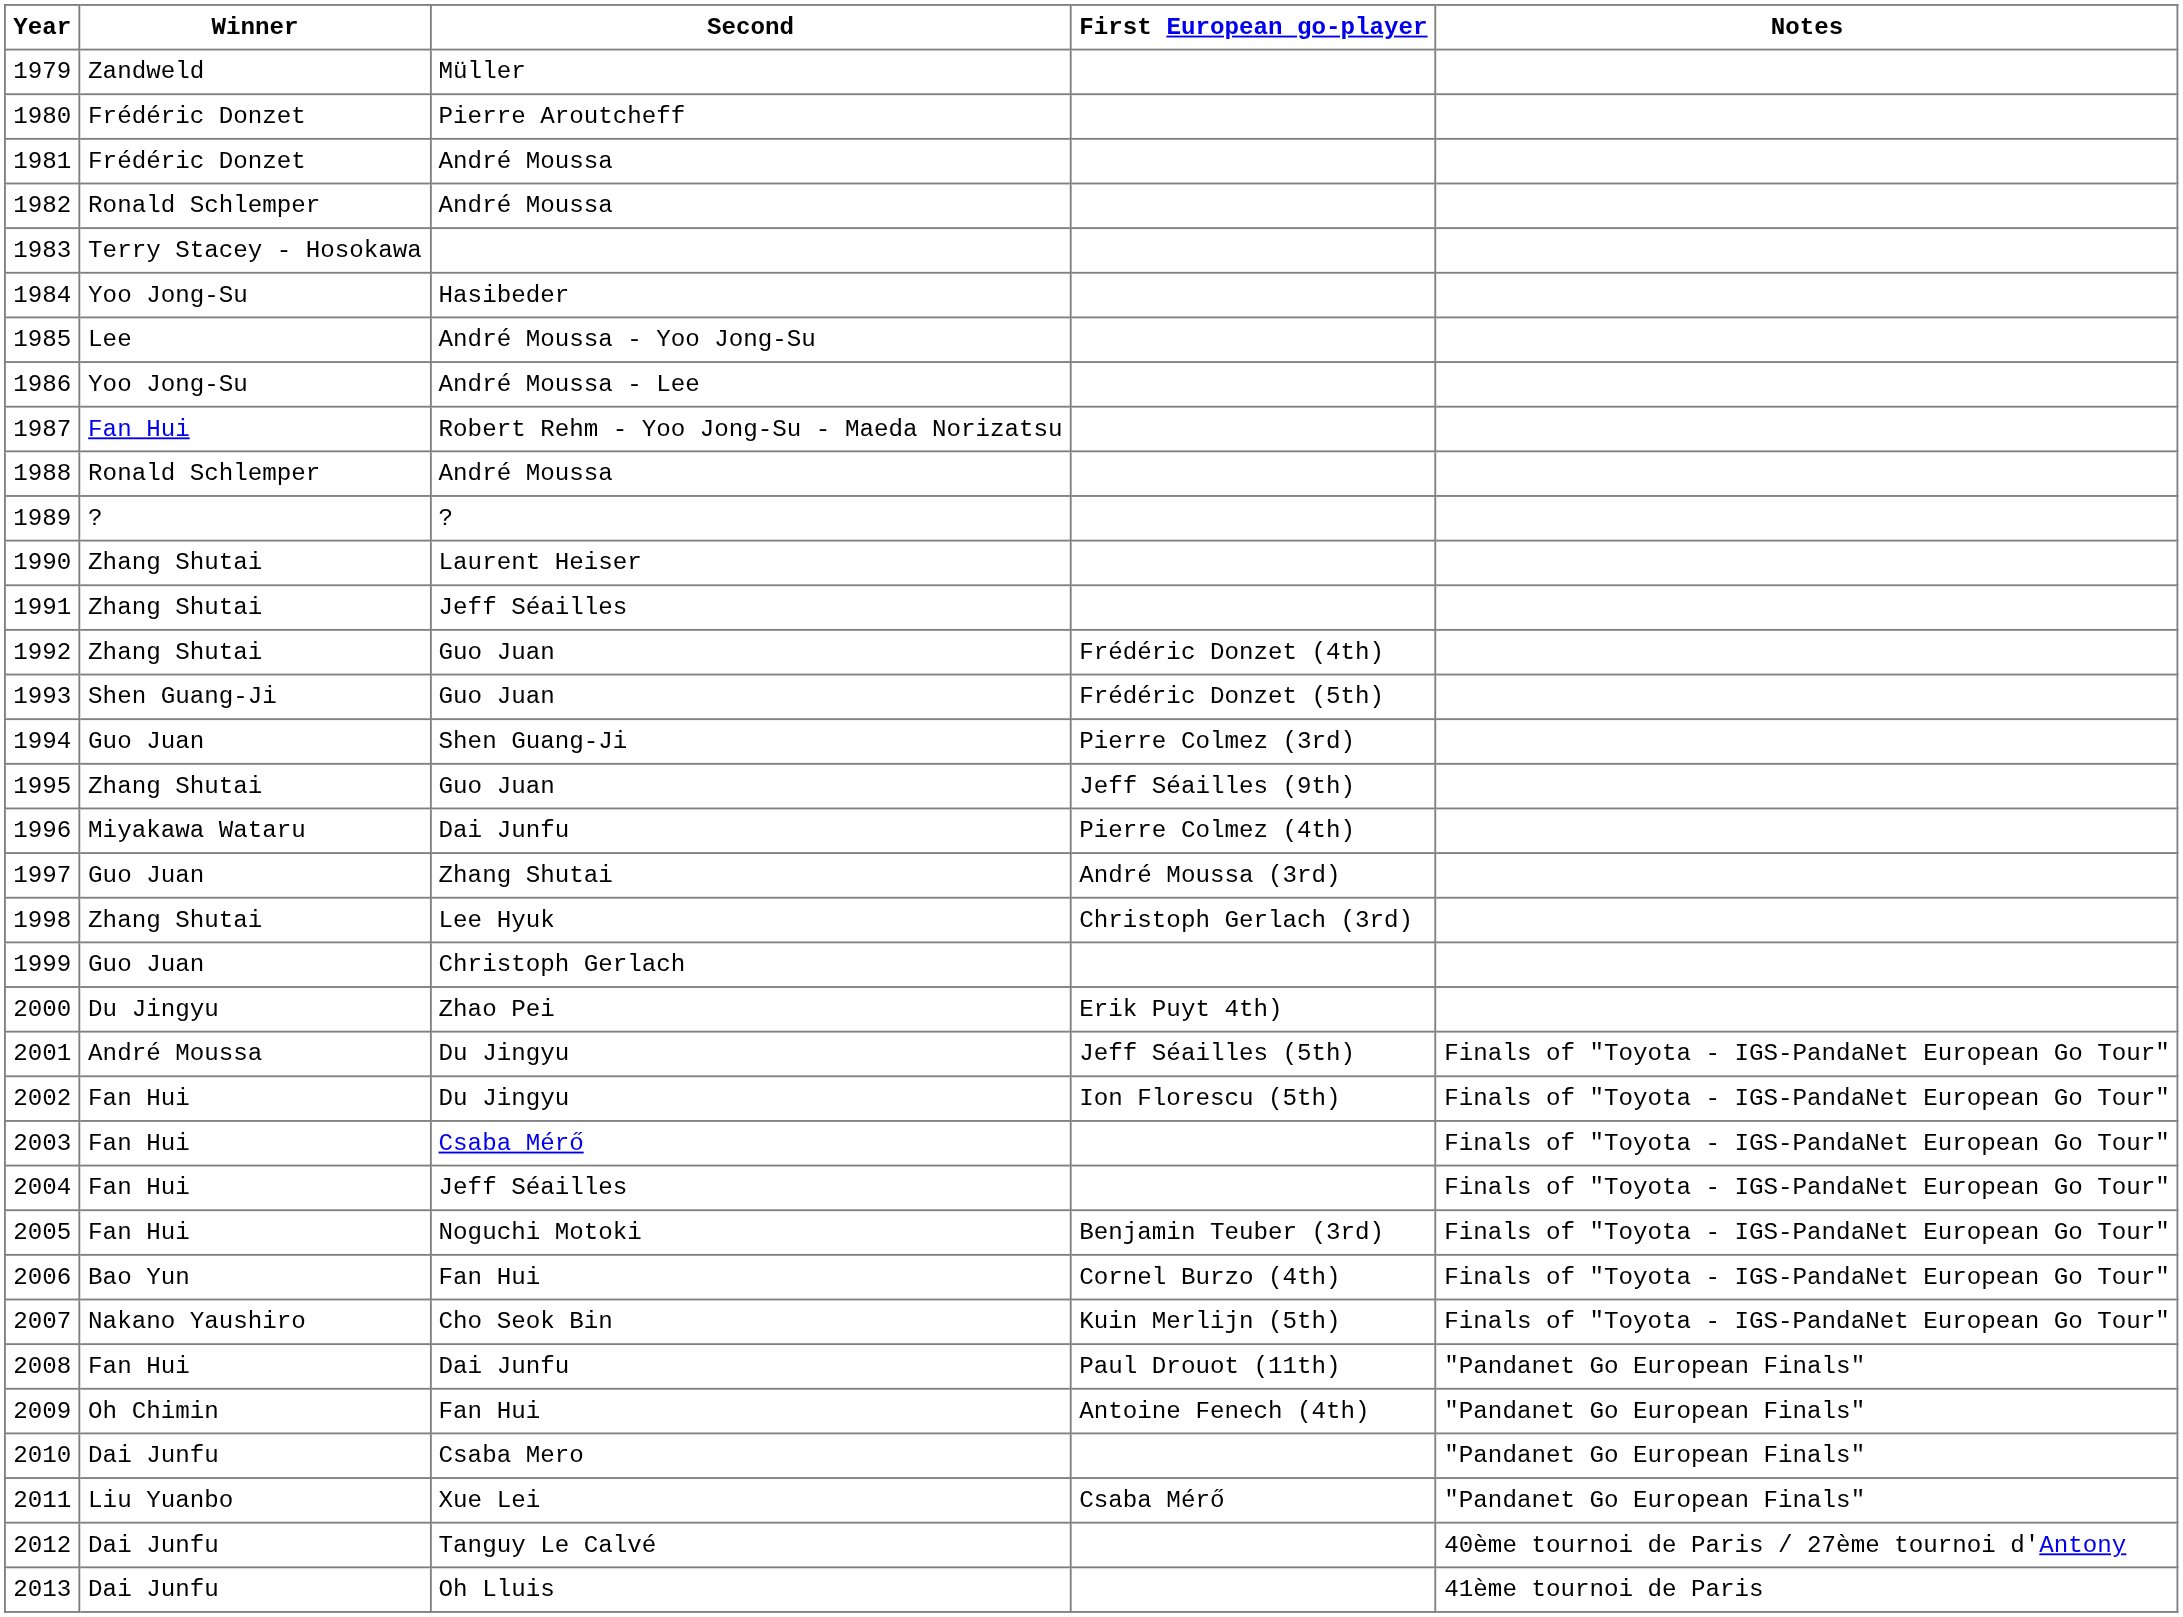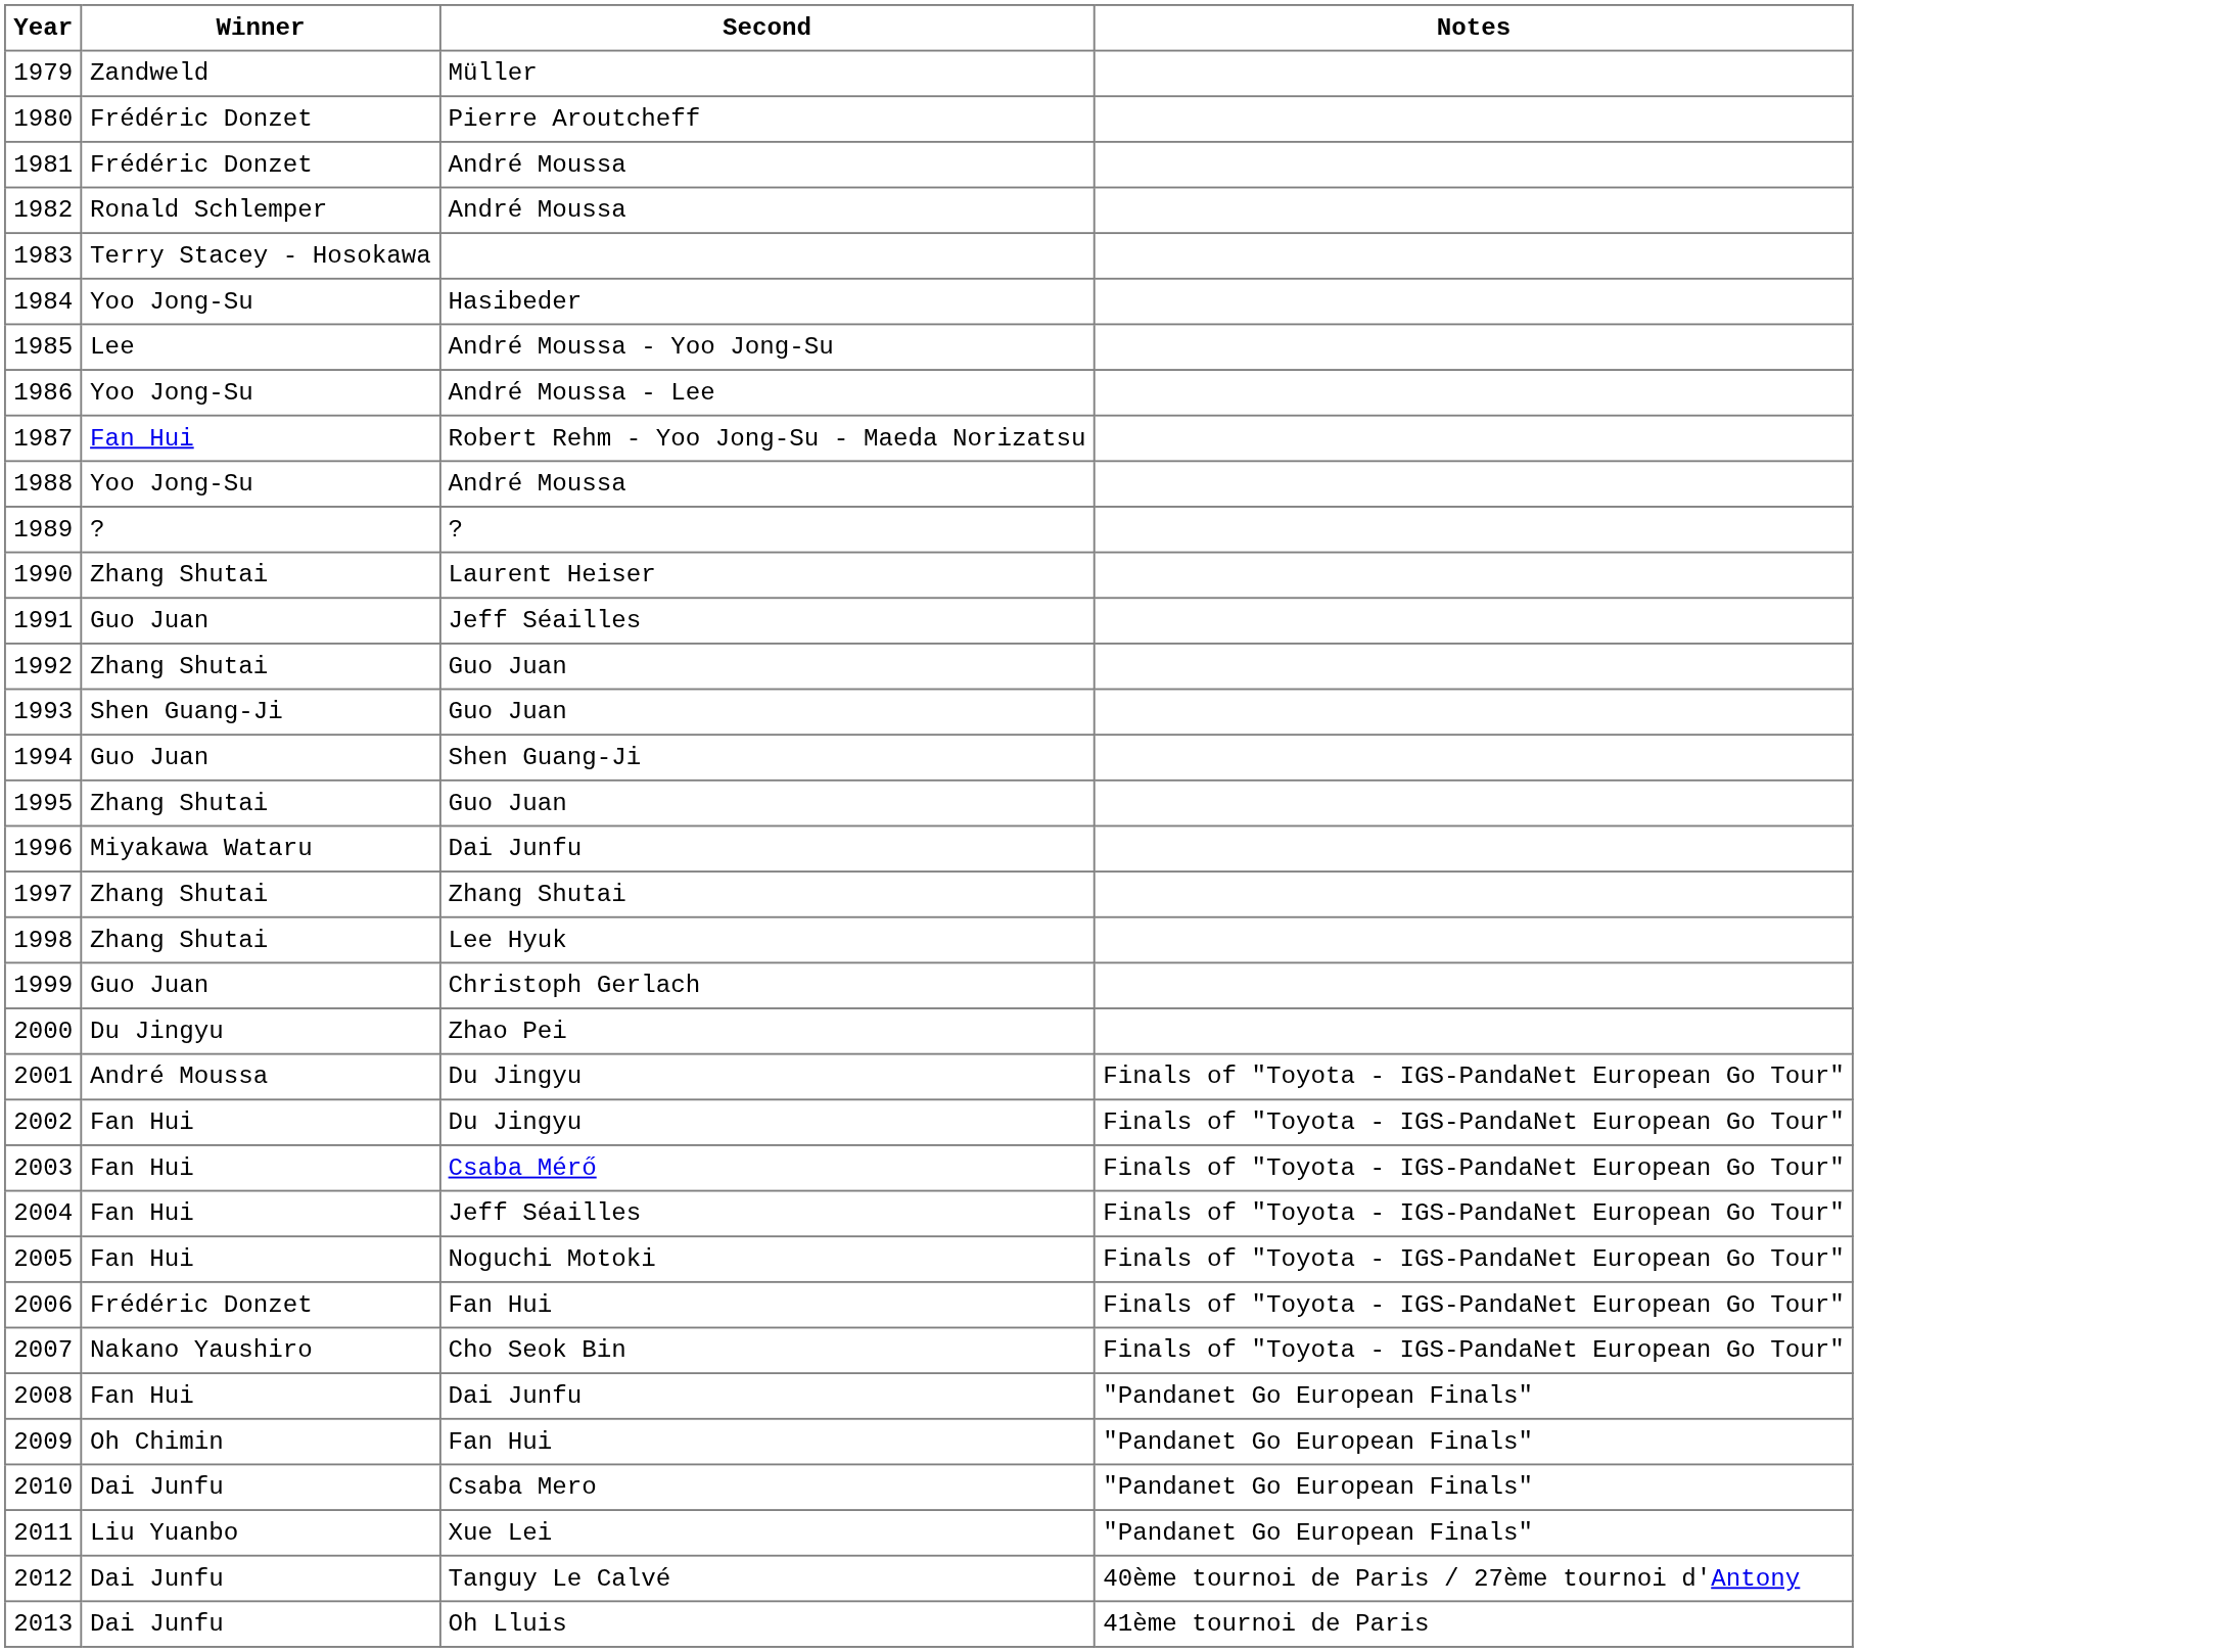 <table class="toccolours" border="1" cellpadding="4" cellspacing="0" style="border-collapse: collapse; margin:0;">
 <tr>
 <th>Year</th>
 <th>Winner</th>
 <th>Second</th>
-<th>First <a href='#'>European go-player</a></th>
 <th>Notes</th>
 </tr>
 <tr valign="top">
 <td>1979</td>
 <td> Zandweld</td>
 <td> Müller</td>
 <td></td>
-<td></td>
 </tr>
 <tr valign="top">
 <td>1980</td>
 <td> Frédéric Donzet</td>
 <td> Pierre Aroutcheff</td>
-<td></td>
 <td></td>
 </tr>
 <tr valign="top">
 <td>1981</td>
 <td> Frédéric Donzet</td>
 <td> André Moussa</td>
 <td></td>
-<td></td>
 </tr>
 <tr valign="top">
 <td>1982</td>
 <td> Ronald Schlemper</td>
 <td> André Moussa</td>
 <td></td>
-<td></td>
 </tr>
 <tr valign="top">
 <td>1983</td>
 <td> Terry Stacey -  Hosokawa</td>
-<td></td>
 <td></td>
 <td></td>
 </tr>
 <tr valign="top">
 <td>1984</td>
 <td> Yoo Jong-Su</td>
 <td> Hasibeder</td>
 <td></td>
-<td></td>
 </tr>
 <tr valign="top">
 <td>1985</td>
 <td> Lee</td>
 <td> André Moussa -  Yoo Jong-Su</td>
-<td></td>
 <td></td>
 </tr>
 <tr valign="top">
 <td>1986</td>
 <td> Yoo Jong-Su</td>
 <td> André Moussa -  Lee</td>
 <td></td>
-<td></td>
 </tr>
 <tr valign="top">
 <td>1987</td>
 <td> <a href='#'>Fan Hui</a></td>
 <td> Robert Rehm -  Yoo Jong-Su -  Maeda Norizatsu</td>
 <td></td>
-<td></td>
 </tr>
 <tr valign="top">
 <td>1988</td>
-<td> Ronald Schlemper</td>
+<td> Yoo Jong-Su</td>
 <td> André Moussa</td>
-<td></td>
 <td></td>
 </tr>
 <tr valign="top">
 <td>1989</td>
 <td>?</td>
 <td>?</td>
 <td></td>
-<td></td>
 </tr>
 <tr valign="top">
 <td>1990</td>
 <td> Zhang Shutai</td>
 <td> Laurent Heiser</td>
 <td></td>
-<td></td>
 </tr>
 <tr valign="top">
 <td>1991</td>
-<td> Zhang Shutai</td>
+<td> Guo Juan</td>
 <td> Jeff Séailles</td>
-<td></td>
 <td></td>
 </tr>
 <tr valign="top">
 <td>1992</td>
 <td> Zhang Shutai</td>
 <td> Guo Juan</td>
-<td> Frédéric Donzet (4th)</td>
 <td></td>
 </tr>
 <tr valign="top">
 <td>1993</td>
 <td> Shen Guang-Ji</td>
 <td> Guo Juan</td>
-<td> Frédéric Donzet (5th)</td>
 <td></td>
 </tr>
 <tr valign="top">
 <td>1994</td>
 <td> Guo Juan</td>
 <td> Shen Guang-Ji</td>
-<td> Pierre Colmez (3rd)</td>
 <td></td>
 </tr>
 <tr valign="top">
 <td>1995</td>
 <td> Zhang Shutai</td>
 <td> Guo Juan</td>
-<td> Jeff Séailles (9th)</td>
 <td></td>
 </tr>
 <tr valign="top">
 <td>1996</td>
 <td> Miyakawa Wataru</td>
 <td> Dai Junfu</td>
-<td> Pierre Colmez (4th)</td>
 <td></td>
 </tr>
 <tr valign="top">
 <td>1997</td>
-<td> Guo Juan</td>
 <td> Zhang Shutai</td>
-<td> André Moussa (3rd)</td>
+<td> Zhang Shutai</td>
 <td></td>
 </tr>
 <tr valign="top">
 <td>1998</td>
 <td> Zhang Shutai</td>
 <td> Lee Hyuk</td>
-<td> Christoph Gerlach (3rd)</td>
 <td></td>
 </tr>
 <tr valign="top">
 <td>1999</td>
 <td> Guo Juan</td>
 <td> Christoph Gerlach</td>
 <td></td>
-<td></td>
 </tr>
 <tr valign="top">
 <td>2000</td>
 <td> Du Jingyu</td>
 <td> Zhao Pei</td>
-<td> Erik Puyt 4th)</td>
 <td></td>
 </tr>
 <tr valign="top">
 <td>2001</td>
 <td> André Moussa</td>
 <td> Du Jingyu</td>
-<td> Jeff Séailles (5th)</td>
 <td>Finals of "Toyota - IGS-PandaNet European Go Tour"</td>
 </tr>
 <tr valign="top">
 <td>2002</td>
 <td> Fan Hui</td>
 <td> Du Jingyu</td>
-<td> Ion Florescu (5th)</td>
 <td>Finals of "Toyota - IGS-PandaNet European Go Tour"</td>
 </tr>
 <tr valign="top">
 <td>2003</td>
 <td> Fan Hui</td>
 <td> <a href='#'>Csaba Mérő</a></td>
-<td></td>
 <td>Finals of "Toyota - IGS-PandaNet European Go Tour"</td>
 </tr>
 <tr valign="top">
 <td>2004</td>
 <td> Fan Hui</td>
 <td> Jeff Séailles</td>
-<td></td>
 <td>Finals of "Toyota - IGS-PandaNet European Go Tour"</td>
 </tr>
 <tr valign="top">
 <td>2005</td>
 <td> Fan Hui</td>
 <td> Noguchi Motoki</td>
-<td> Benjamin Teuber (3rd)</td>
 <td>Finals of "Toyota - IGS-PandaNet European Go Tour"</td>
 </tr>
 <tr valign="top">
 <td>2006</td>
-<td> Bao Yun</td>
+<td> Frédéric Donzet</td>
 <td> Fan Hui</td>
-<td> Cornel Burzo (4th)</td>
 <td>Finals of "Toyota - IGS-PandaNet European Go Tour"</td>
 </tr>
 <tr valign="top">
 <td>2007</td>
 <td> Nakano Yaushiro</td>
 <td> Cho Seok Bin</td>
-<td> Kuin Merlijn (5th)</td>
 <td>Finals of "Toyota - IGS-PandaNet European Go Tour"</td>
 </tr>
 <tr valign="top">
 <td>2008</td>
 <td> Fan Hui</td>
 <td> Dai Junfu</td>
-<td> Paul Drouot (11th)</td>
 <td>"Pandanet Go European Finals"</td>
 </tr>
 <tr valign="top">
 <td>2009</td>
 <td> Oh Chimin</td>
 <td> Fan Hui</td>
-<td> Antoine Fenech (4th)</td>
 <td>"Pandanet Go European Finals"</td>
 </tr>
 <tr valign="top">
 <td>2010</td>
 <td> Dai Junfu</td>
 <td> Csaba Mero</td>
-<td></td>
 <td>"Pandanet Go European Finals"</td>
 </tr>
 <tr valign="top">
 <td>2011</td>
 <td> Liu Yuanbo</td>
 <td> Xue Lei</td>
-<td> Csaba Mérő</td>
 <td>"Pandanet Go European Finals"</td>
 </tr>
 <tr valign="top">
 <td>2012</td>
 <td> Dai Junfu</td>
 <td> Tanguy Le Calvé</td>
-<td></td>
 <td>40ème tournoi de Paris / 27ème tournoi d'<a href='#'>Antony</a></td>
 </tr>
 <tr valign="top">
 <td>2013</td>
 <td> Dai Junfu</td>
 <td> Oh Lluis</td>
-<td></td>
 <td>41ème tournoi de Paris</td>
 </tr>
 </table>
